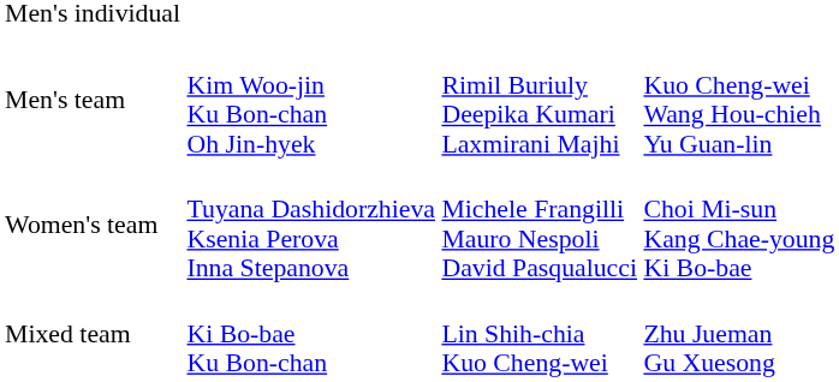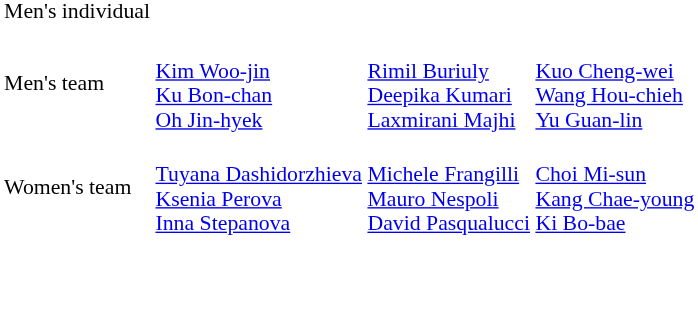 <table>
 <tr>
 <td>Men's individual <br> </td>
 <td></td>
 <td></td>
 <td></td>
 </tr>
 <tr>
 <td></td>
 <td></td>
 <td></td>
 <td></td>
 </tr>
 <tr>
 <td>Men's team <br> </td>
 <td> <br> <a href='#'>Kim Woo-jin</a> <br> <a href='#'>Ku Bon-chan</a> <br> <a href='#'>Oh Jin-hyek</a></td>
 <td> <br> <a href='#'>Rimil Buriuly</a> <br> <a href='#'>Deepika Kumari</a> <br> <a href='#'>Laxmirani Majhi</a></td>
 <td> <br> <a href='#'>Kuo Cheng-wei</a> <br> <a href='#'>Wang Hou-chieh</a> <br> <a href='#'>Yu Guan-lin</a></td>
 </tr>
 <tr>
 <td>Women's team <br> </td>
 <td> <br> <a href='#'>Tuyana Dashidorzhieva</a> <br> <a href='#'>Ksenia Perova</a> <br> <a href='#'>Inna Stepanova</a></td>
 <td> <br> <a href='#'>Michele Frangilli</a> <br> <a href='#'>Mauro Nespoli</a> <br> <a href='#'>David Pasqualucci</a></td>
 <td> <br> <a href='#'>Choi Mi-sun</a> <br> <a href='#'>Kang Chae-young</a> <br> <a href='#'>Ki Bo-bae</a></td>
 </tr>
 <tr>
-<td>Mixed team <br> </td>
-<td> <br> <a href='#'>Ki Bo-bae</a> <br> <a href='#'>Ku Bon-chan</a></td>
-<td> <br> <a href='#'>Lin Shih-chia</a> <br> <a href='#'>Kuo Cheng-wei</a></td>
-<td> <br> <a href='#'>Zhu Jueman</a> <br> <a href='#'>Gu Xuesong</a></td>
-</tr>
-<tr>
 </tr>
 </table>
